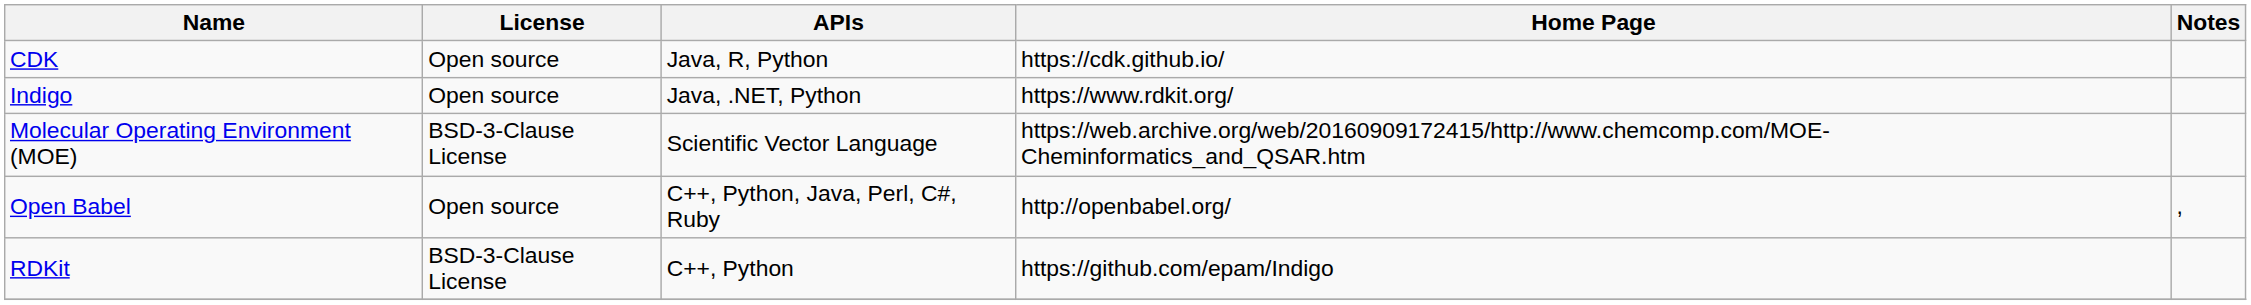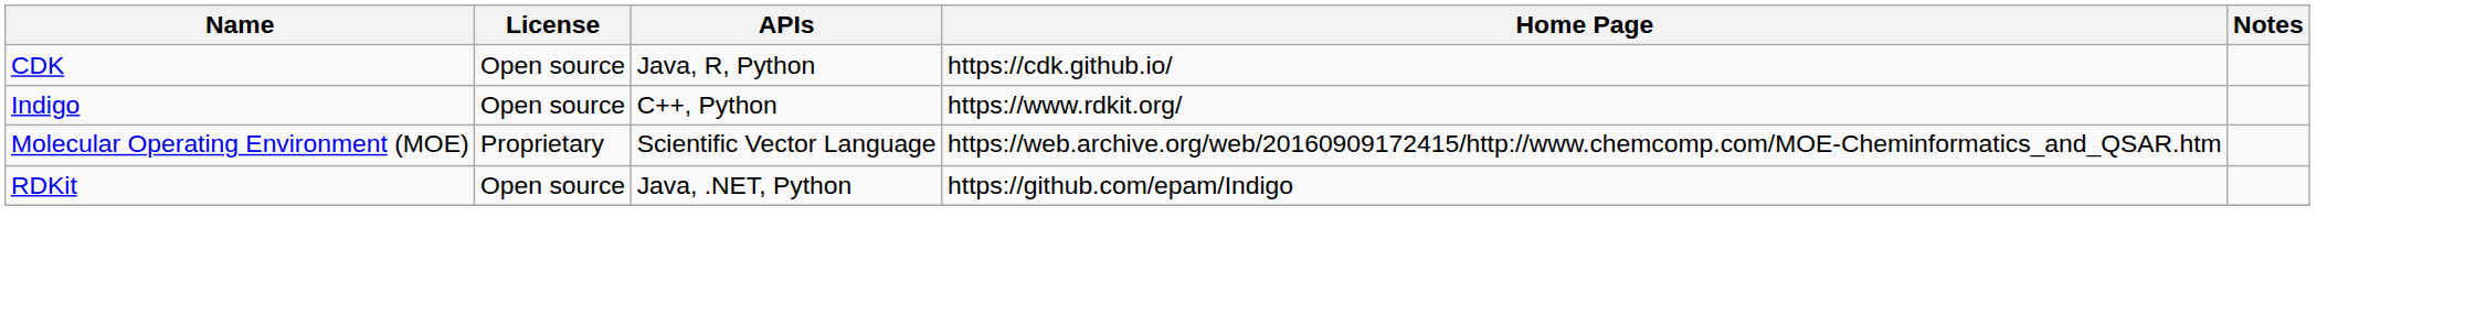 <table class="wikitable">
 <tr>
 <th>Name</th>
 <th>License</th>
 <th>APIs</th>
 <th>Home Page</th>
 <th>Notes</th>
 </tr>
 <tr>
 <td><a href='#'>CDK</a></td>
 <td>Open source</td>
 <td>Java, R, Python</td>
 <td>https://cdk.github.io/</td>
 <td></td>
 </tr>
 <tr>
 <td><a href='#'>Indigo</a></td>
 <td>Open source</td>
-<td>Java, .NET, Python</td>
+<td>C++, Python</td>
 <td>https://www.rdkit.org/</td>
 <td></td>
 </tr>
 <tr>
 <td><a href='#'>Molecular Operating Environment</a> (MOE)</td>
-<td>BSD-3-Clause License</td>
+<td>Proprietary</td>
 <td>Scientific Vector Language</td>
 <td>https://web.archive.org/web/20160909172415/http://www.chemcomp.com/MOE-Cheminformatics_and_QSAR.htm</td>
 <td></td>
 </tr>
 <tr>
-<td><a href='#'>Open Babel</a></td>
+<td><a href='#'>RDKit</a></td>
 <td>Open source</td>
-<td>C++, Python, Java, Perl, C#, Ruby</td>
-<td>http://openbabel.org/</td>
-<td>,</td>
-</tr>
-<tr>
-<td><a href='#'>RDKit</a></td>
-<td>BSD-3-Clause License</td>
-<td>C++, Python</td>
+<td>Java, .NET, Python</td>
 <td>https://github.com/epam/Indigo</td>
 <td></td>
 </tr>
 <tr>
 </tr>
 </table>
